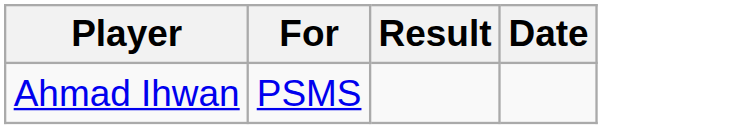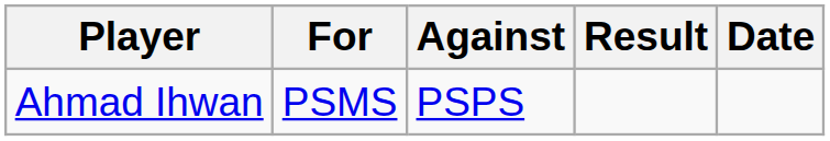 <table class="wikitable">
 <tr>
 <th>Player</th>
 <th>For</th>
+<th>Against</th>
 <th style="text-align:center">Result</th>
 <th>Date</th>
 </tr>
 <tr>
 <td> <a href='#'>Ahmad Ihwan</a></td>
 <td><a href='#'>PSMS</a></td>
+<td><a href='#'>PSPS</a></td>
 <td align="center"></td>
 <td></td>
 </tr>
 </table>
